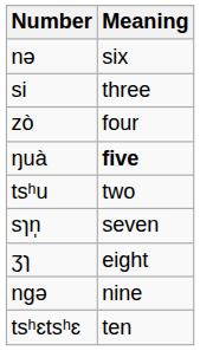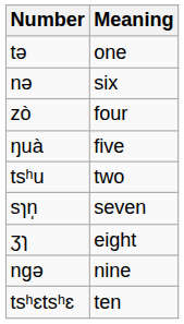 <table class="wikitable" style="float: right">
 <tr>
 <th>Number</th>
 <th>Meaning</th>
 </tr>
 <tr>
+<td>tə</td>
+<td>one</td>
+</tr>
+<tr>
 <td>nə</td>
 <td>six</td>
-</tr>
-<tr>
-<td>si</td>
-<td>three</td>
 </tr>
 <tr>
 <td>zò</td>
 <td>four</td>
 </tr>
 <tr>
 <td>ŋuà</td>
-<td><strong>five</strong></td>
+<td>five</td>
 </tr>
 <tr>
 <td>tsʰu</td>
 <td>two</td>
 </tr>
 <tr>
 <td>sɿn̩</td>
 <td>seven</td>
 </tr>
 <tr>
 <td>ʒɿ</td>
 <td>eight</td>
 </tr>
 <tr>
 <td>ngə</td>
 <td>nine</td>
 </tr>
 <tr>
 <td>tsʰɛtsʰɛ</td>
 <td>ten</td>
 </tr>
 </table>
